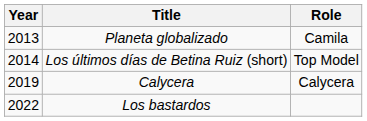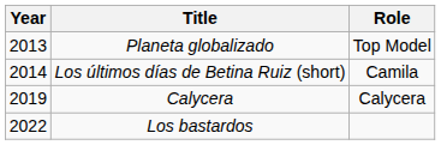 <table class="wikitable plainrowheaders" style="text-align:center;" border="1">
 <tr>
 <th>Year</th>
 <th>Title</th>
 <th>Role</th>
 </tr>
 <tr>
 <td>2013</td>
 <td><em>Planeta globalizado</em></td>
-<td>Camila</td>
+<td>Top Model</td>
 </tr>
 <tr>
 <td>2014</td>
 <td><em>Los últimos días de Betina Ruiz</em> (short)</td>
-<td>Top Model</td>
+<td>Camila</td>
 </tr>
 <tr>
 <td>2019</td>
 <td><em>Calycera</em></td>
 <td>Calycera</td>
 </tr>
 <tr>
 <td>2022</td>
 <td><em>Los bastardos</em></td>
 <td></td>
 </tr>
 </table>
